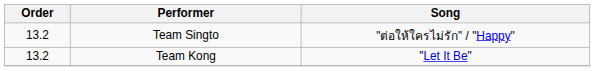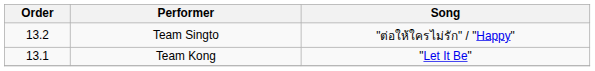 <table class="wikitable" style="text-align:center; width:50%;">
 <tr>
 <th scope="col" style="width:05%;">Order</th>
 <th scope="col" style="width:20%;">Performer</th>
 <th scope="col" style="width:25%;">Song</th>
 </tr>
 <tr>
 <td>13.2</td>
 <td>Team Singto</td>
 <td>"ต่อให้ใครไม่รัก" / "<a href='#'>Happy</a>"</td>
 </tr>
 <tr>
-<td>13.2</td>
+<td>13.1</td>
 <td>Team Kong</td>
 <td>"<a href='#'>Let It Be</a>"</td>
 </tr>
 <tr>
 </tr>
 </table>
